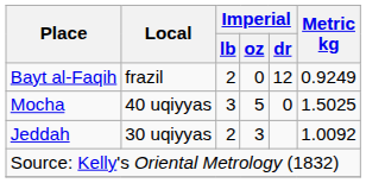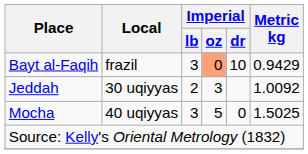 <table class="wikitable" align=right style="margin:0 0 0 0.5em;">
 <tr>
 <th rowspan=2>Place<br></th>
 <th rowspan=2>Local</th>
 <th colspan=3><a href='#'>Imperial</a></th>
 <th rowspan=2><a href='#'>Metric</a><br><a href='#'>kg</a></th>
 </tr>
 <tr>
 <th><a href='#'>lb</a></th>
 <th><a href='#'>oz</a></th>
 <th><a href='#'>dr</a></th>
 </tr>
 <tr>
 <td><a href='#'>Bayt al-Faqih</a></td>
 <td> frazil</td>
+<td align=right>3</td>
+<td align=right style="background: lightsalmon;">0</td>
+<td align=right>10</td>
+<td>0.9429</td>
+</tr>
+<tr>
+<td><a href='#'>Jeddah</a></td>
+<td>30 uqiyyas</td>
 <td align=right>2</td>
-<td align=right>0</td>
-<td align=right>12</td>
-<td>0.9249</td>
+<td align=right>3</td>
+<td align=right></td>
+<td>1.0092</td>
 </tr>
 <tr>
 <td><a href='#'>Mocha</a></td>
 <td>40 uqiyyas</td>
 <td align=right>3</td>
 <td align=right>5</td>
 <td align=right>0</td>
 <td>1.5025</td>
 </tr>
 <tr>
-<td><a href='#'>Jeddah</a></td>
-<td>30 uqiyyas</td>
-<td align=right>2</td>
-<td align=right>3</td>
-<td align=right></td>
-<td>1.0092</td>
-</tr>
-<tr>
 <td colspan=6>Source: <a href='#'>Kelly</a>'s <em>Oriental Metrology</em> (1832)</td>
 </tr>
 <tr>
 </tr>
 </table>
